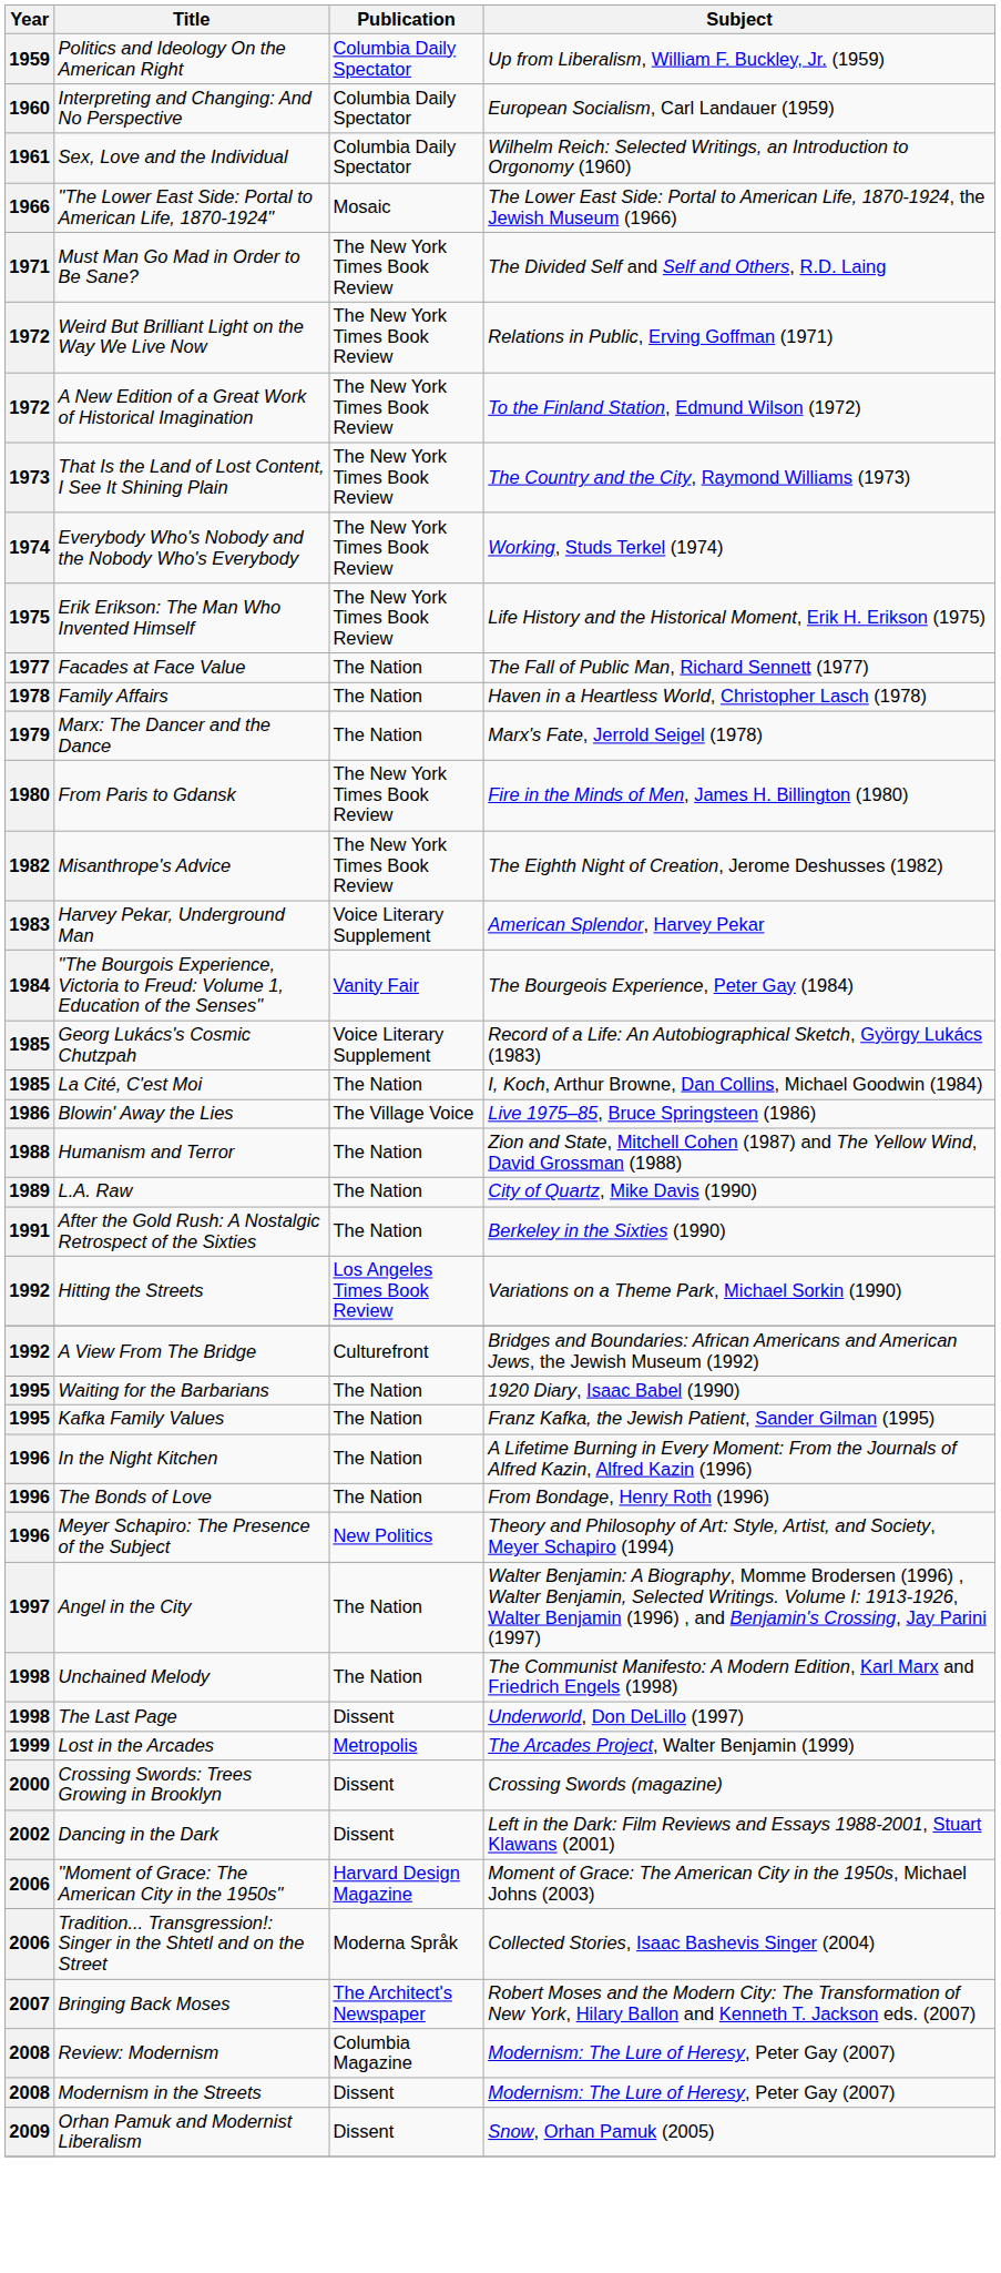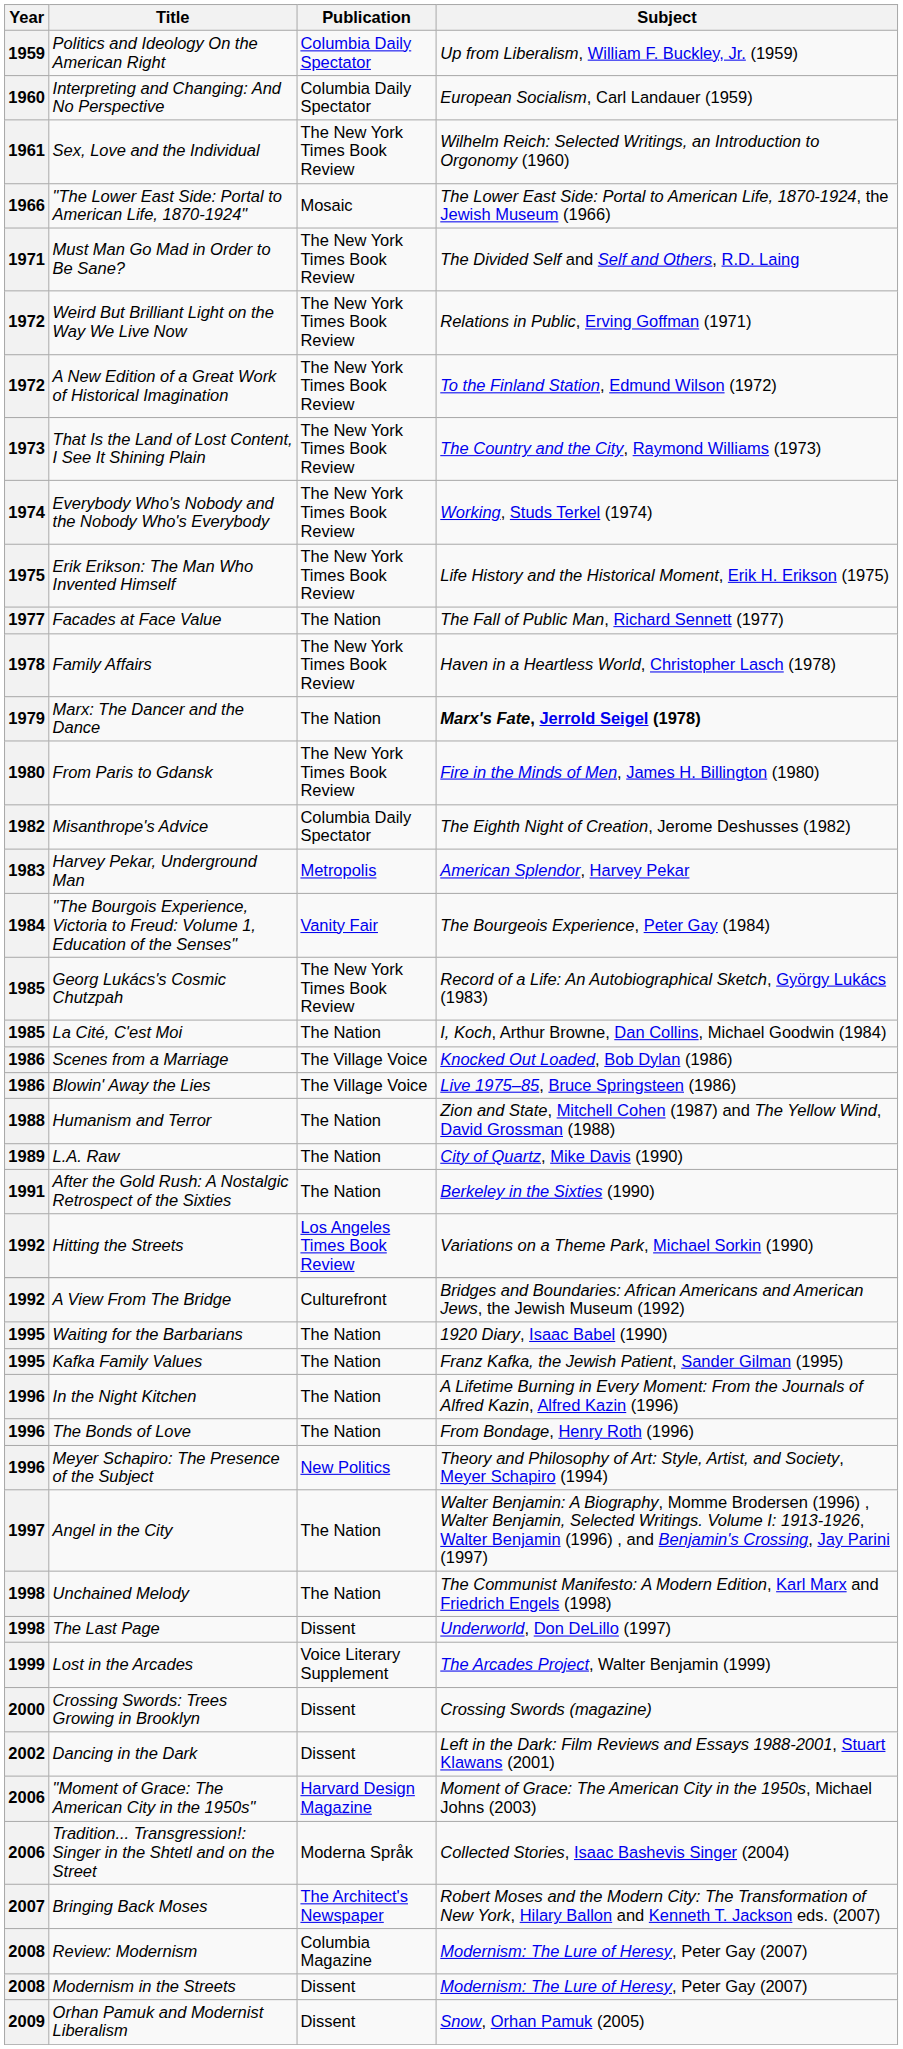 <table class="wikitable plainrowheaders sortable">
 <tr>
 <th scope="col">Year</th>
 <th scope="col">Title</th>
 <th scope="col">Publication</th>
 <th scope="col" class="unsortable">Subject</th>
 </tr>
 <tr>
 <th scope=row>1959</th>
 <td><em>Politics and Ideology On the American Right</em></td>
 <td><a href='#'>Columbia Daily Spectator</a></td>
 <td><em>Up from Liberalism</em>, <a href='#'>William F. Buckley, Jr.</a> (1959)</td>
 </tr>
 <tr>
 <th scope=row>1960</th>
 <td><em>Interpreting and Changing: And No Perspective</em></td>
 <td>Columbia Daily Spectator</td>
 <td><em>European Socialism</em>, Carl Landauer (1959)</td>
 </tr>
 <tr>
 <th scope=row>1961</th>
 <td><em>Sex, Love and the Individual</em></td>
-<td>Columbia Daily Spectator</td>
+<td>The New York Times Book Review</td>
 <td><em>Wilhelm Reich: Selected Writings, an Introduction to Orgonomy</em> (1960)</td>
 </tr>
 <tr>
 <th scope=row>1966</th>
 <td><em>"The Lower East Side: Portal to American Life, 1870-1924"</em></td>
 <td>Mosaic</td>
 <td><em>The Lower East Side: Portal to American Life, 1870-1924</em>, the <a href='#'>Jewish Museum</a> (1966)</td>
 </tr>
 <tr>
 <th scope=row>1971</th>
 <td><em>Must Man Go Mad in Order to Be Sane?</em></td>
 <td>The New York Times Book Review</td>
 <td><em>The Divided Self</em> and <em><a href='#'>Self and Others</a></em>, <a href='#'>R.D. Laing</a></td>
 </tr>
 <tr>
 <th scope=row>1972</th>
 <td><em>Weird But Brilliant Light on the Way We Live Now</em></td>
 <td>The New York Times Book Review</td>
 <td><em>Relations in Public</em>, <a href='#'>Erving Goffman</a> (1971) </td>
 </tr>
 <tr>
 <th scope=row>1972</th>
 <td><em>A New Edition of a Great Work of Historical Imagination</em></td>
 <td>The New York Times Book Review</td>
 <td><em><a href='#'>To the Finland Station</a></em>, <a href='#'>Edmund Wilson</a> (1972) </td>
 </tr>
 <tr>
 <th scope=row>1973</th>
 <td><em>That Is the Land of Lost Content, I See It Shining Plain</em></td>
 <td>The New York Times Book Review</td>
 <td><em><a href='#'>The Country and the City</a></em>, <a href='#'>Raymond Williams</a> (1973) </td>
 </tr>
 <tr>
 <th scope=row>1974</th>
 <td><em>Everybody Who's Nobody and the Nobody Who's Everybody</em></td>
 <td>The New York Times Book Review</td>
 <td><em><a href='#'>Working</a></em>, <a href='#'>Studs Terkel</a> (1974) </td>
 </tr>
 <tr>
 <th scope=row>1975</th>
 <td><em>Erik Erikson: The Man Who Invented Himself</em></td>
 <td>The New York Times Book Review</td>
 <td><em>Life History and the Historical Moment</em>, <a href='#'>Erik H. Erikson</a> (1975) </td>
 </tr>
 <tr>
 <th scope=row>1977</th>
 <td><em>Facades at Face Value</em></td>
 <td>The Nation</td>
 <td><em>The Fall of Public Man</em>, <a href='#'>Richard Sennett</a> (1977) </td>
 </tr>
 <tr>
 <th scope=row>1978</th>
 <td><em>Family Affairs</em></td>
-<td>The Nation</td>
+<td>The New York Times Book Review</td>
 <td><em>Haven in a Heartless World</em>, <a href='#'>Christopher Lasch</a> (1978) </td>
 </tr>
 <tr>
 <th scope=row>1979</th>
 <td><em>Marx: The Dancer and the Dance</em></td>
 <td>The Nation</td>
-<td><em>Marx's Fate</em>, <a href='#'>Jerrold Seigel</a> (1978) </td>
+<td><strong><em>Marx's Fate</em>, <a href='#'>Jerrold Seigel</a> (1978) </strong></td>
 </tr>
 <tr>
 <th scope=row>1980</th>
 <td><em>From Paris to Gdansk</em></td>
 <td>The New York Times Book Review</td>
 <td><em><a href='#'>Fire in the Minds of Men</a></em>, <a href='#'>James H. Billington</a> (1980) </td>
 </tr>
 <tr>
 <th scope=row>1982</th>
 <td><em>Misanthrope's Advice</em></td>
-<td>The New York Times Book Review</td>
+<td>Columbia Daily Spectator</td>
 <td><em>The Eighth Night of Creation</em>, Jerome Deshusses (1982) </td>
 </tr>
 <tr>
 <th scope=row>1983</th>
 <td><em>Harvey Pekar, Underground Man</em></td>
-<td>Voice Literary Supplement</td>
+<td><a href='#'>Metropolis</a></td>
 <td><em><a href='#'>American Splendor</a></em>, <a href='#'>Harvey Pekar</a></td>
 </tr>
 <tr>
 <th scope=row>1984</th>
 <td><em>"The Bourgois Experience, Victoria to Freud: Volume 1, Education of the Senses"</em></td>
 <td><a href='#'>Vanity Fair</a></td>
 <td><em>The Bourgeois Experience</em>, <a href='#'>Peter Gay</a> (1984) </td>
 </tr>
 <tr>
 <th scope=row>1985</th>
 <td><em>Georg Lukács's Cosmic Chutzpah</em></td>
-<td>Voice Literary Supplement</td>
+<td>The New York Times Book Review</td>
 <td><em>Record of a Life: An Autobiographical Sketch</em>, <a href='#'>György Lukács</a> (1983) </td>
 </tr>
 <tr>
 <th scope=row>1985</th>
 <td><em>La Cité, C'est Moi</em></td>
 <td>The Nation</td>
 <td><em>I, Koch</em>, Arthur Browne, <a href='#'>Dan Collins</a>, Michael Goodwin (1984) </td>
+</tr>
+<tr>
+<th scope=row>1986</th>
+<td><em>Scenes from a Marriage</em></td>
+<td>The Village Voice</td>
+<td><em><a href='#'>Knocked Out Loaded</a></em>, <a href='#'>Bob Dylan</a> (1986)</td>
 </tr>
 <tr>
 <th scope=row>1986</th>
 <td><em>Blowin' Away the Lies</em></td>
 <td>The Village Voice</td>
 <td><em><a href='#'>Live 1975–85</a></em>, <a href='#'>Bruce Springsteen</a> (1986)</td>
 </tr>
 <tr>
 <th scope=row>1988</th>
 <td><em>Humanism and Terror</em></td>
 <td>The Nation</td>
 <td><em>Zion and State</em>, <a href='#'>Mitchell Cohen</a> (1987)  and <em>The Yellow Wind</em>, <a href='#'>David Grossman</a> (1988) </td>
 </tr>
 <tr>
 <th scope=row>1989</th>
 <td><em>L.A. Raw</em></td>
 <td>The Nation</td>
 <td><em><a href='#'>City of Quartz</a></em>, <a href='#'>Mike Davis</a> (1990) </td>
 </tr>
 <tr>
 <th scope=row>1991</th>
 <td><em>After the Gold Rush: A Nostalgic Retrospect of the Sixties</em></td>
 <td>The Nation</td>
 <td><em><a href='#'>Berkeley in the Sixties</a></em> (1990)</td>
 </tr>
 <tr>
 <th scope=row>1992</th>
 <td><em>Hitting the Streets</em></td>
 <td><a href='#'>Los Angeles Times Book Review</a></td>
 <td><em>Variations on a Theme Park</em>, <a href='#'>Michael Sorkin</a> (1990) </td>
 </tr>
 <tr>
 </tr>
 <tr>
 <th scope=row>1992</th>
 <td><em>A View From The Bridge</em></td>
 <td>Culturefront</td>
 <td><em>Bridges and Boundaries: African Americans and American Jews</em>, the Jewish Museum (1992)</td>
 </tr>
 <tr>
 <th scope=row>1995</th>
 <td><em>Waiting for the Barbarians</em></td>
 <td>The Nation</td>
 <td><em>1920 Diary</em>, <a href='#'>Isaac Babel</a> (1990) </td>
 </tr>
 <tr>
 <th scope=row>1995</th>
 <td><em>Kafka Family Values</em></td>
 <td>The Nation</td>
 <td><em>Franz Kafka, the Jewish Patient</em>, <a href='#'>Sander Gilman</a> (1995) </td>
 </tr>
 <tr>
 <th scope=row>1996</th>
 <td><em>In the Night Kitchen</em></td>
 <td>The Nation</td>
 <td><em>A Lifetime Burning in Every Moment: From the Journals of Alfred Kazin</em>, <a href='#'>Alfred Kazin</a> (1996) </td>
 </tr>
 <tr>
 <th scope=row>1996</th>
 <td><em>The Bonds of Love</em></td>
 <td>The Nation</td>
 <td><em>From Bondage</em>, <a href='#'>Henry Roth</a> (1996) </td>
 </tr>
 <tr>
 <th scope=row>1996</th>
 <td><em>Meyer Schapiro: The Presence of the Subject</em></td>
 <td><a href='#'>New Politics</a></td>
 <td><em>Theory and Philosophy of Art: Style, Artist, and Society</em>, <a href='#'>Meyer Schapiro</a> (1994) </td>
 </tr>
 <tr>
 <th scope=row>1997</th>
 <td><em>Angel in the City</em></td>
 <td>The Nation</td>
 <td><em>Walter Benjamin: A Biography</em>, Momme Brodersen (1996) , <em>Walter Benjamin, Selected Writings. Volume I: 1913-1926</em>, <a href='#'>Walter Benjamin</a> (1996) , and <em><a href='#'>Benjamin's Crossing</a></em>, <a href='#'>Jay Parini</a> (1997) </td>
 </tr>
 <tr>
 <th scope=row>1998</th>
 <td><em>Unchained Melody</em></td>
 <td>The Nation</td>
 <td><em>The Communist Manifesto: A Modern Edition</em>, <a href='#'>Karl Marx</a> and <a href='#'>Friedrich Engels</a> (1998) </td>
 </tr>
 <tr>
 <th scope=row>1998</th>
 <td><em>The Last Page</em></td>
 <td>Dissent</td>
 <td><em><a href='#'>Underworld</a></em>, <a href='#'>Don DeLillo</a> (1997) </td>
 </tr>
 <tr>
 <th scope=row>1999</th>
 <td><em>Lost in the Arcades</em></td>
-<td><a href='#'>Metropolis</a></td>
+<td>Voice Literary Supplement</td>
 <td><em><a href='#'>The Arcades Project</a></em>, Walter Benjamin (1999) </td>
 </tr>
 <tr>
 <th scope=row>2000</th>
 <td><em>Crossing Swords: Trees Growing in Brooklyn</em></td>
 <td>Dissent</td>
 <td><em>Crossing Swords (magazine)</em></td>
 </tr>
 <tr>
 <th scope=row>2002</th>
 <td><em>Dancing in the Dark</em></td>
 <td>Dissent</td>
 <td><em>Left in the Dark: Film Reviews and Essays 1988-2001</em>, <a href='#'>Stuart Klawans</a> (2001) </td>
 </tr>
 <tr>
 <th scope=row>2006</th>
 <td><em>"Moment of Grace: The American City in the 1950s"</em></td>
 <td><a href='#'>Harvard Design Magazine</a></td>
 <td><em>Moment of Grace: The American City in the 1950s</em>, Michael Johns (2003) </td>
 </tr>
 <tr>
 <th scope=row>2006</th>
 <td><em>Tradition... Transgression!: Singer in the Shtetl and on the Street</em></td>
 <td>Moderna Språk</td>
 <td><em>Collected Stories</em>, <a href='#'>Isaac Bashevis Singer</a> (2004) </td>
 </tr>
 <tr>
 <th scope=row>2007</th>
 <td><em>Bringing Back Moses</em></td>
 <td><a href='#'>The Architect's Newspaper</a></td>
 <td><em>Robert Moses and the Modern City: The Transformation of New York</em>, <a href='#'>Hilary Ballon</a> and <a href='#'>Kenneth T. Jackson</a> eds. (2007) </td>
 </tr>
 <tr>
 <th scope=row>2008</th>
 <td><em>Review: Modernism</em></td>
 <td>Columbia Magazine</td>
 <td><em><a href='#'>Modernism: The Lure of Heresy</a></em>, Peter Gay (2007) </td>
 </tr>
 <tr>
 <th scope=row>2008</th>
 <td><em>Modernism in the Streets</em></td>
 <td>Dissent</td>
 <td><em><a href='#'>Modernism: The Lure of Heresy</a></em>, Peter Gay (2007) </td>
 </tr>
 <tr>
 <th scope=row>2009</th>
 <td><em>Orhan Pamuk and Modernist Liberalism</em></td>
 <td>Dissent</td>
 <td><em><a href='#'>Snow</a></em>, <a href='#'>Orhan Pamuk</a> (2005) </td>
 </tr>
 <tr>
 </tr>
 </table>
